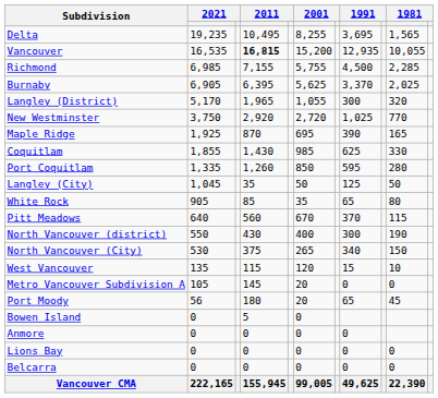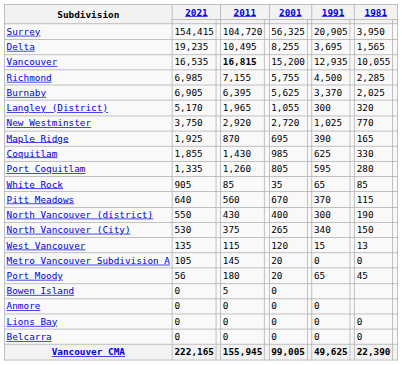 <table class="wikitable sortable">
 <tr>
 <th rowspan="2">Subdivision</th>
 <th colspan="2"><a href='#'>2021</a></th>
 <th colspan="2"><a href='#'>2011</a></th>
 <th colspan="2"><a href='#'>2001</a></th>
 <th colspan="2"><a href='#'>1991</a></th>
 <th colspan="2"><a href='#'>1981</a></th>
 </tr>
 <tr>
 <th><a href='#'></a></th>
 <th></th>
 <th></th>
 <th></th>
 <th></th>
 <th></th>
 <th></th>
 <th></th>
 <th></th>
 <th></th>
+</tr>
+<tr>
+<td><a href='#'>Surrey</a></td>
+<td>154,415</td>
+<td></td>
+<td>104,720</td>
+<td></td>
+<td>56,325</td>
+<td></td>
+<td>20,905</td>
+<td></td>
+<td>3,950</td>
+<td></td>
 </tr>
 <tr>
 <td><a href='#'>Delta</a></td>
 <td>19,235</td>
 <td></td>
 <td>10,495</td>
 <td></td>
 <td>8,255</td>
 <td></td>
 <td>3,695</td>
 <td></td>
 <td>1,565</td>
 <td></td>
 </tr>
 <tr>
 <td><a href='#'>Vancouver</a></td>
 <td>16,535</td>
 <td></td>
 <td><strong>16,815</strong></td>
 <td></td>
 <td>15,200</td>
 <td></td>
 <td>12,935</td>
 <td></td>
 <td>10,055</td>
 <td></td>
 </tr>
 <tr>
 <td><a href='#'>Richmond</a></td>
 <td>6,985</td>
 <td></td>
 <td>7,155</td>
 <td></td>
 <td>5,755</td>
 <td></td>
 <td>4,500</td>
 <td></td>
 <td>2,285</td>
 <td></td>
 </tr>
 <tr>
 <td><a href='#'>Burnaby</a></td>
 <td>6,905</td>
 <td></td>
 <td>6,395</td>
 <td></td>
 <td>5,625</td>
 <td></td>
 <td>3,370</td>
 <td></td>
 <td>2,025</td>
 <td></td>
 </tr>
 <tr>
 <td><a href='#'>Langley (District)</a></td>
 <td>5,170</td>
 <td></td>
 <td>1,965</td>
 <td></td>
 <td>1,055</td>
 <td></td>
 <td>300</td>
 <td></td>
 <td>320</td>
 <td></td>
 </tr>
 <tr>
 <td><a href='#'>New Westminster</a></td>
 <td>3,750</td>
 <td></td>
 <td>2,920</td>
 <td></td>
 <td>2,720</td>
 <td></td>
 <td>1,025</td>
 <td></td>
 <td>770</td>
 <td></td>
 </tr>
 <tr>
 <td><a href='#'>Maple Ridge</a></td>
 <td>1,925</td>
 <td></td>
 <td>870</td>
 <td></td>
 <td>695</td>
 <td></td>
 <td>390</td>
 <td></td>
 <td>165</td>
 <td></td>
 </tr>
 <tr>
 <td><a href='#'>Coquitlam</a></td>
 <td>1,855</td>
 <td></td>
 <td>1,430</td>
 <td></td>
 <td>985</td>
 <td></td>
 <td>625</td>
 <td></td>
 <td>330</td>
 <td></td>
 </tr>
 <tr>
 <td><a href='#'>Port Coquitlam</a></td>
 <td>1,335</td>
 <td></td>
 <td>1,260</td>
 <td></td>
-<td>850</td>
+<td>805</td>
 <td></td>
 <td>595</td>
 <td></td>
 <td>280</td>
-<td></td>
-</tr>
-<tr>
-<td><a href='#'>Langley (City)</a></td>
-<td>1,045</td>
-<td></td>
-<td>35</td>
-<td></td>
-<td>50</td>
-<td></td>
-<td>125</td>
-<td></td>
-<td>50</td>
 <td></td>
 </tr>
 <tr>
 <td><a href='#'>White Rock</a></td>
 <td>905</td>
 <td></td>
 <td>85</td>
 <td></td>
 <td>35</td>
 <td></td>
 <td>65</td>
 <td></td>
-<td>80</td>
+<td>85</td>
 <td></td>
 </tr>
 <tr>
 <td><a href='#'>Pitt Meadows</a></td>
 <td>640</td>
 <td></td>
 <td>560</td>
 <td></td>
 <td>670</td>
 <td></td>
 <td>370</td>
 <td></td>
 <td>115</td>
 <td></td>
 </tr>
 <tr>
 <td><a href='#'>North Vancouver (district)</a></td>
 <td>550</td>
 <td></td>
 <td>430</td>
 <td></td>
 <td>400</td>
 <td></td>
 <td>300</td>
 <td></td>
 <td>190</td>
 <td></td>
 </tr>
 <tr>
 <td><a href='#'>North Vancouver (City)</a></td>
 <td>530</td>
 <td></td>
 <td>375</td>
 <td></td>
 <td>265</td>
 <td></td>
 <td>340</td>
 <td></td>
 <td>150</td>
 <td></td>
 </tr>
 <tr>
 <td><a href='#'>West Vancouver</a></td>
 <td>135</td>
 <td></td>
 <td>115</td>
 <td></td>
 <td>120</td>
 <td></td>
 <td>15</td>
 <td></td>
-<td>10</td>
+<td>13</td>
 <td></td>
 </tr>
 <tr>
 <td><a href='#'>Metro Vancouver Subdivision A</a></td>
 <td>105</td>
 <td></td>
 <td>145</td>
 <td></td>
 <td>20</td>
 <td></td>
 <td>0</td>
 <td></td>
 <td>0</td>
 <td></td>
 </tr>
 <tr>
 <td><a href='#'>Port Moody</a></td>
 <td>56</td>
 <td></td>
 <td>180</td>
 <td></td>
 <td>20</td>
 <td></td>
 <td>65</td>
 <td></td>
 <td>45</td>
 <td></td>
 </tr>
 <tr>
 <td><a href='#'>Bowen Island</a></td>
 <td>0</td>
 <td></td>
 <td>5</td>
 <td></td>
 <td>0</td>
 <td></td>
 <td></td>
 <td></td>
 <td></td>
 <td></td>
 </tr>
 <tr>
 <td><a href='#'>Anmore</a></td>
 <td>0</td>
 <td></td>
 <td>0</td>
 <td></td>
 <td>0</td>
 <td></td>
 <td>0</td>
 <td></td>
 <td></td>
 <td></td>
 </tr>
 <tr>
 <td><a href='#'>Lions Bay</a></td>
 <td>0</td>
 <td></td>
 <td>0</td>
 <td></td>
 <td>0</td>
 <td></td>
 <td>0</td>
 <td></td>
 <td>0</td>
 <td></td>
 </tr>
 <tr>
 <td><a href='#'>Belcarra</a></td>
 <td>0</td>
 <td></td>
 <td>0</td>
 <td></td>
 <td>0</td>
 <td></td>
 <td>0</td>
 <td></td>
 <td>0</td>
 <td></td>
 </tr>
 <tr>
 <th><a href='#'>Vancouver CMA</a></th>
 <th>222,165</th>
 <th></th>
 <th>155,945</th>
 <th></th>
 <th>99,005</th>
 <th></th>
 <th>49,625</th>
 <th></th>
 <th>22,390</th>
 <th></th>
 </tr>
 </table>
